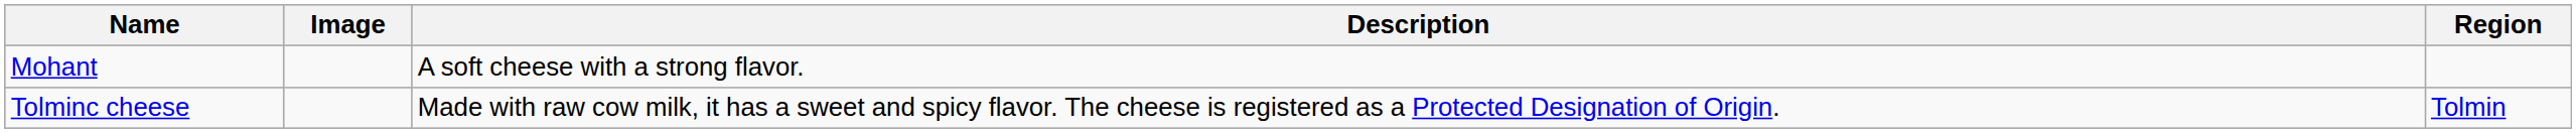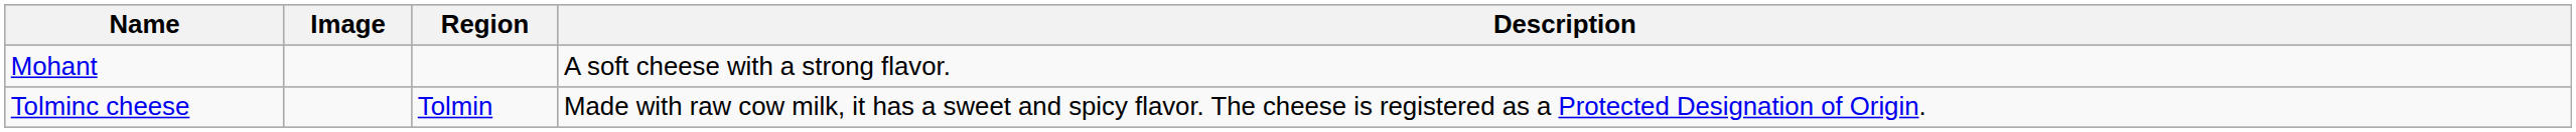 <table class="wikitable sortable" style="width:100%">
 <tr>
 <th>Name</th>
 <th class="unsortable">Image</th>
+<th>Region</th>
 <th>Description</th>
-<th>Region</th>
 </tr>
 <tr>
 <td><a href='#'>Mohant</a></td>
 <td></td>
+<td></td>
 <td>A soft cheese with a strong flavor.</td>
-<td></td>
 </tr>
 <tr>
 <td><a href='#'>Tolminc cheese</a></td>
 <td></td>
+<td><a href='#'>Tolmin</a></td>
 <td>Made with raw cow milk, it has a sweet and spicy flavor. The cheese is registered as a <a href='#'>Protected Designation of Origin</a>.</td>
-<td><a href='#'>Tolmin</a></td>
 </tr>
 </table>
